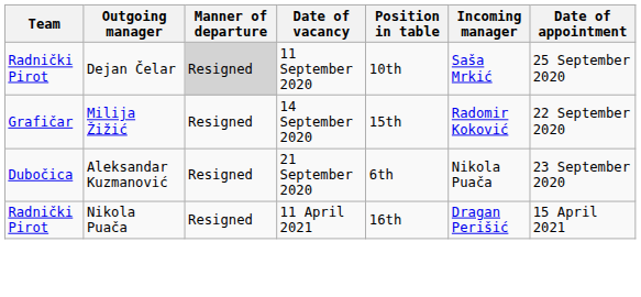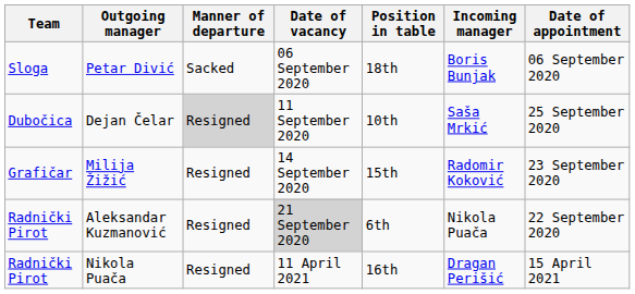 <table class="wikitable sortable">
 <tr>
 <th>Team</th>
 <th>Outgoing manager</th>
 <th>Manner of departure</th>
 <th>Date of vacancy</th>
 <th>Position in table</th>
 <th>Incoming manager</th>
 <th>Date of appointment</th>
 </tr>
 <tr>
-<td><a href='#'>Radnički Pirot</a></td>
+<td><a href='#'>Sloga</a></td>
+<td> <a href='#'>Petar Divić</a></td>
+<td>Sacked</td>
+<td>06 September 2020</td>
+<td>18th</td>
+<td> <a href='#'>Boris Bunjak</a></td>
+<td>06 September 2020</td>
+</tr>
+<tr>
+<td><a href='#'>Dubočica</a></td>
 <td> Dejan Čelar</td>
 <td style="background: lightgrey;">Resigned</td>
 <td>11 September 2020</td>
 <td>10th</td>
 <td> <a href='#'>Saša Mrkić</a></td>
 <td>25 September 2020</td>
 </tr>
 <tr>
 <td><a href='#'>Grafičar</a></td>
 <td> <a href='#'>Milija Žižić</a></td>
 <td>Resigned</td>
 <td>14 September 2020</td>
 <td>15th</td>
 <td> <a href='#'>Radomir Koković</a></td>
-<td>22 September 2020</td>
+<td>23 September 2020</td>
 </tr>
 <tr>
-<td><a href='#'>Dubočica</a></td>
+<td><a href='#'>Radnički Pirot</a></td>
 <td> Aleksandar Kuzmanović</td>
 <td>Resigned</td>
-<td>21 September 2020</td>
+<td style="background: lightgrey;">21 September 2020</td>
 <td>6th</td>
 <td> Nikola Puača</td>
-<td>23 September 2020</td>
+<td>22 September 2020</td>
 </tr>
 <tr>
 <td><a href='#'>Radnički Pirot</a></td>
 <td> Nikola Puača</td>
 <td>Resigned</td>
 <td>11 April 2021</td>
 <td>16th</td>
 <td> <a href='#'>Dragan Perišić</a></td>
 <td>15 April 2021</td>
 </tr>
 </table>
